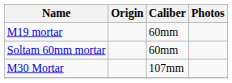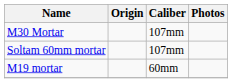 <table class="wikitable">
 <tr>
 <th>Name</th>
 <th>Origin</th>
 <th>Caliber</th>
 <th>Photos</th>
 </tr>
 <tr>
+<td><a href='#'>M30 Mortar</a></td>
+<td></td>
+<td>107mm</td>
+<td></td>
+</tr>
+<tr>
+<td><a href='#'>Soltam 60mm mortar</a></td>
+<td></td>
+<td>107mm</td>
+<td></td>
+</tr>
+<tr>
 <td><a href='#'>M19 mortar</a></td>
 <td></td>
 <td>60mm</td>
 <td></td>
 </tr>
 <tr>
-<td><a href='#'>Soltam 60mm mortar</a></td>
-<td></td>
-<td>60mm</td>
-<td></td>
-</tr>
-<tr>
-<td><a href='#'>M30 Mortar</a></td>
-<td></td>
-<td>107mm</td>
-<td></td>
-</tr>
-<tr>
 </tr>
 </table>
